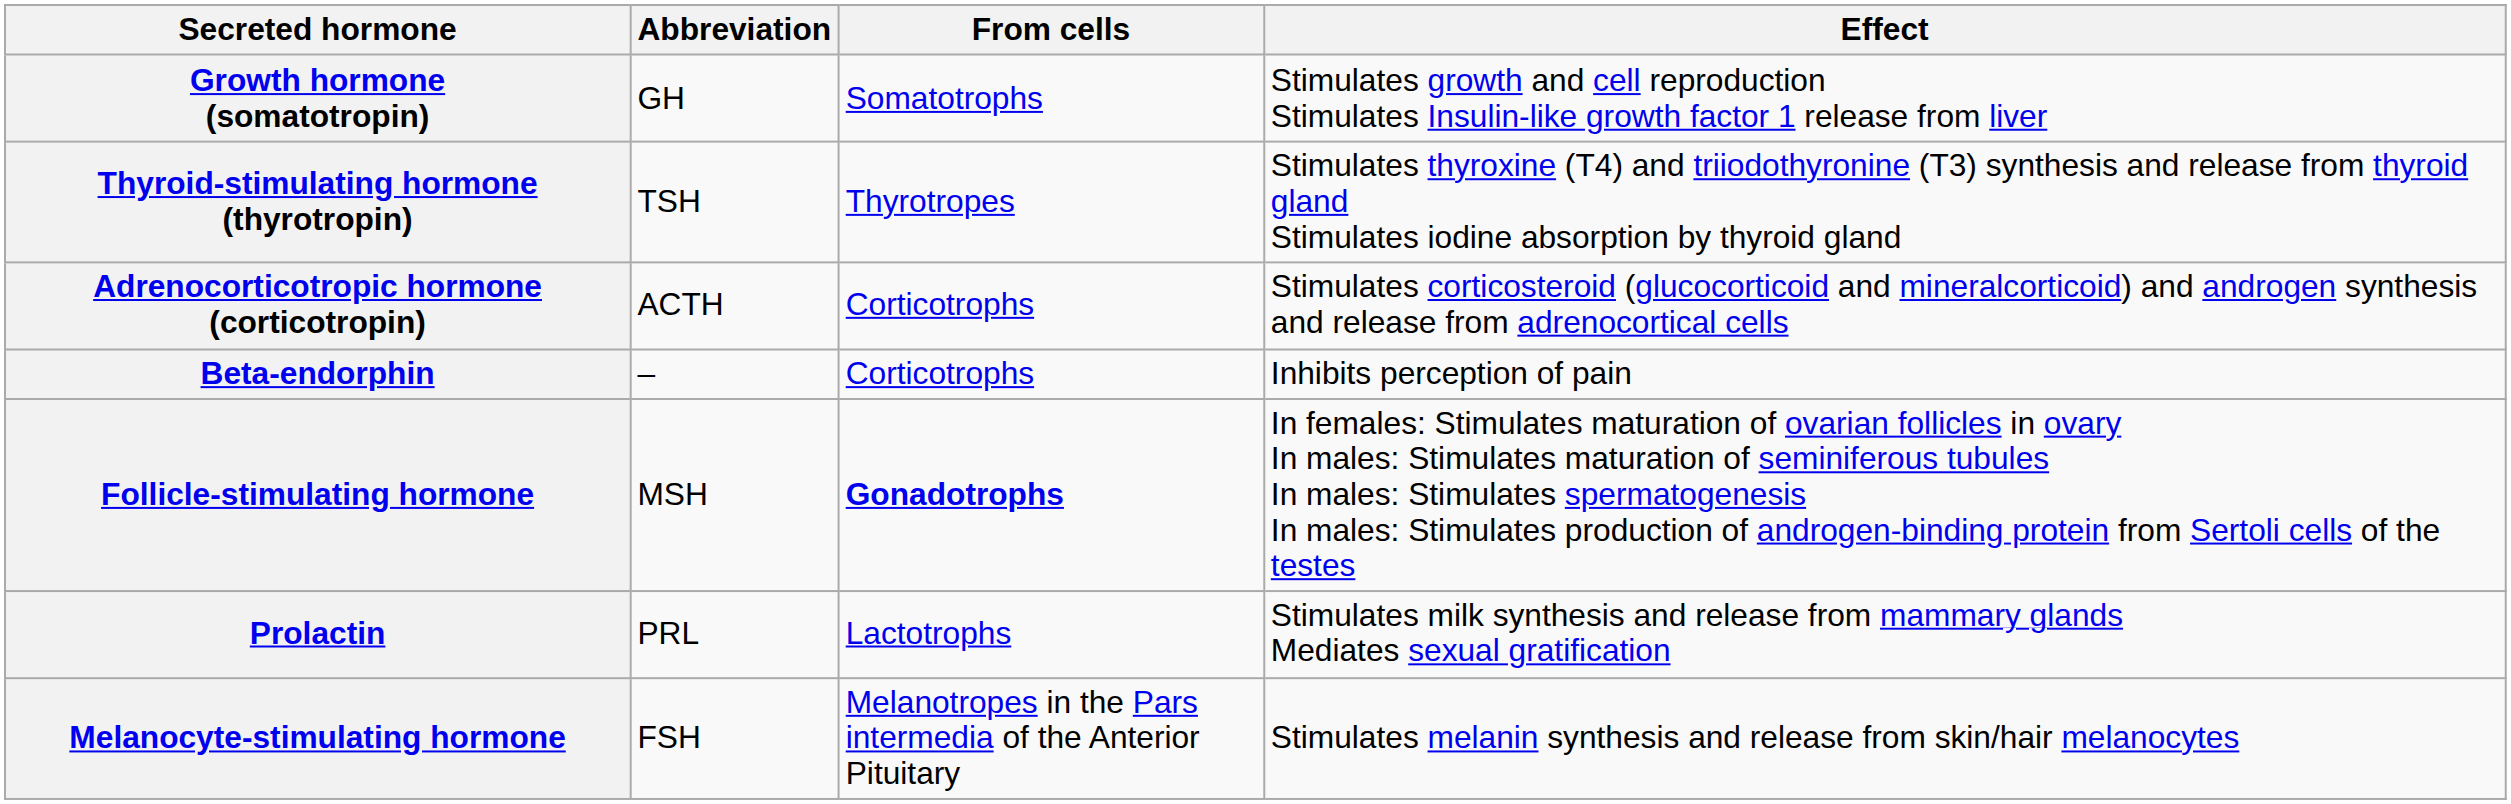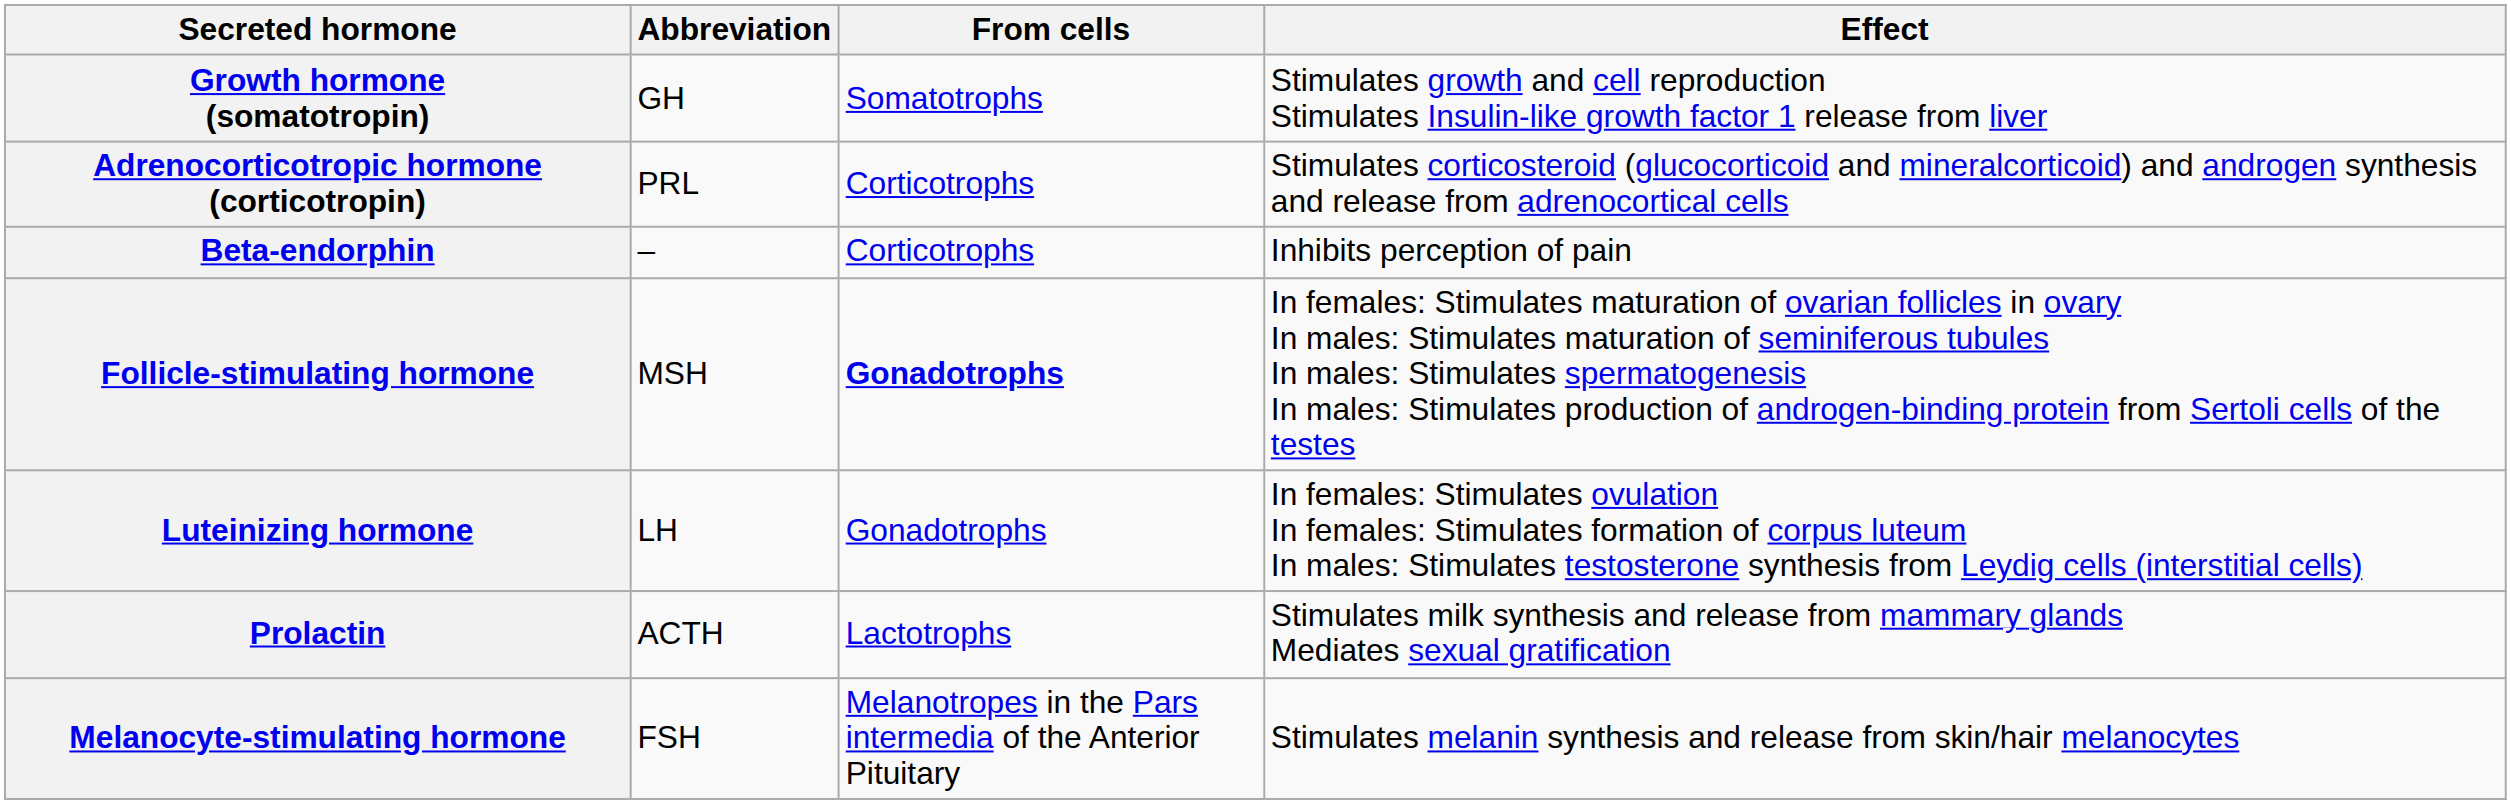 <table class="wikitable" width=100%>
 <tr>
 <th width=25%>Secreted hormone</th>
 <th width=8%>Abbreviation</th>
 <th width=17%>From cells</th>
 <th>Effect</th>
 </tr>
 <tr>
 <th><a href='#'>Growth hormone</a> <br>(somatotropin)</th>
 <td>GH</td>
 <td><a href='#'>Somatotrophs</a></td>
 <td>Stimulates <a href='#'>growth</a> and <a href='#'>cell</a> reproduction <br>Stimulates <a href='#'>Insulin-like growth factor 1</a> release from <a href='#'>liver</a></td>
 </tr>
 <tr>
-<th><a href='#'>Thyroid-stimulating hormone</a> <br>(thyrotropin)</th>
-<td>TSH</td>
-<td><a href='#'>Thyrotropes</a></td>
-<td>Stimulates <a href='#'>thyroxine</a> (T4) and <a href='#'>triiodothyronine</a> (T3) synthesis and release from <a href='#'>thyroid gland</a> <br>Stimulates iodine absorption by thyroid gland</td>
-</tr>
-<tr>
 <th><a href='#'>Adrenocorticotropic hormone</a> <br>(corticotropin)</th>
-<td>ACTH</td>
+<td>PRL</td>
 <td><a href='#'>Corticotrophs</a></td>
 <td>Stimulates <a href='#'>corticosteroid</a> (<a href='#'>glucocorticoid</a> and <a href='#'>mineralcorticoid</a>) and <a href='#'>androgen</a> synthesis and release from <a href='#'>adrenocortical cells</a></td>
 </tr>
 <tr>
 <th><a href='#'>Beta-endorphin</a></th>
 <td>–</td>
 <td><a href='#'>Corticotrophs</a></td>
 <td>Inhibits perception of pain</td>
 </tr>
 <tr>
 <th><a href='#'>Follicle-stimulating hormone</a></th>
 <td>MSH</td>
 <td><strong><a href='#'>Gonadotrophs</a></strong></td>
 <td>In females: Stimulates maturation of <a href='#'>ovarian follicles</a> in <a href='#'>ovary</a> <br>In males: Stimulates maturation of <a href='#'>seminiferous tubules</a> <br>In males: Stimulates <a href='#'>spermatogenesis</a> <br>In males: Stimulates production of <a href='#'>androgen-binding protein</a> from <a href='#'>Sertoli cells</a> of the <a href='#'>testes</a></td>
 </tr>
 <tr>
+<th><a href='#'>Luteinizing hormone</a></th>
+<td>LH</td>
+<td><a href='#'>Gonadotrophs</a></td>
+<td>In females: Stimulates <a href='#'>ovulation</a> <br>In females: Stimulates formation of <a href='#'>corpus luteum</a> <br>In males: Stimulates <a href='#'>testosterone</a> synthesis from <a href='#'>Leydig cells (interstitial cells)</a></td>
+</tr>
+<tr>
 <th><a href='#'>Prolactin</a></th>
-<td>PRL</td>
+<td>ACTH</td>
 <td><a href='#'>Lactotrophs</a></td>
 <td>Stimulates milk synthesis and release from <a href='#'>mammary glands</a> <br>Mediates <a href='#'>sexual gratification</a></td>
 </tr>
 <tr>
 <th><a href='#'>Melanocyte-stimulating hormone</a></th>
 <td>FSH</td>
 <td><a href='#'>Melanotropes</a> in the <a href='#'>Pars intermedia</a> of the Anterior Pituitary</td>
 <td>Stimulates <a href='#'>melanin</a> synthesis and release from skin/hair <a href='#'>melanocytes</a></td>
 </tr>
 </table>
